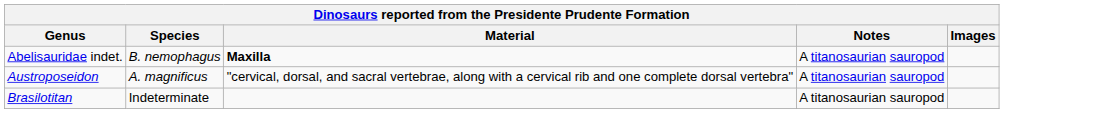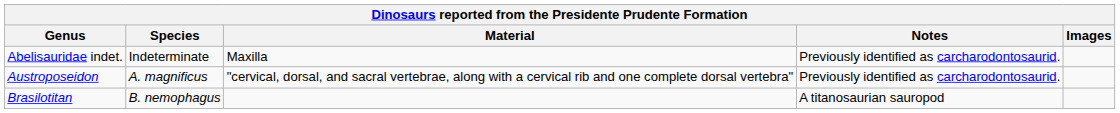 <table class="wikitable" align="center">
 <tr>
 <th colspan="7" style="text-align:center;"><strong><a href='#'>Dinosaurs</a> reported from the Presidente Prudente Formation</strong></th>
 </tr>
 <tr>
 <th>Genus</th>
 <th>Species</th>
 <th>Material</th>
 <th>Notes</th>
 <th>Images</th>
 </tr>
 <tr>
 <td><a href='#'>Abelisauridae</a> indet.</td>
-<td><em>B. nemophagus</em></td>
-<td><strong>Maxilla</strong></td>
-<td>A <a href='#'>titanosaurian</a> <a href='#'>sauropod</a></td>
+<td>Indeterminate</td>
+<td>Maxilla</td>
+<td>Previously identified as <a href='#'>carcharodontosaurid</a>.</td>
 <td></td>
 </tr>
 <tr>
 <td><em><a href='#'>Austroposeidon</a></em></td>
 <td><em>A. magnificus</em></td>
 <td>"cervical, dorsal, and sacral vertebrae, along with a cervical rib and one complete dorsal vertebra"</td>
-<td>A <a href='#'>titanosaurian</a> <a href='#'>sauropod</a></td>
+<td>Previously identified as <a href='#'>carcharodontosaurid</a>.</td>
 <td></td>
 </tr>
 <tr>
 <td><em><a href='#'>Brasilotitan</a></em></td>
-<td>Indeterminate</td>
+<td><em>B. nemophagus</em></td>
 <td></td>
 <td>A titanosaurian sauropod</td>
 <td></td>
 </tr>
 </table>
